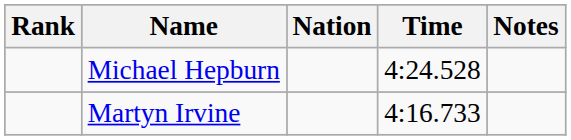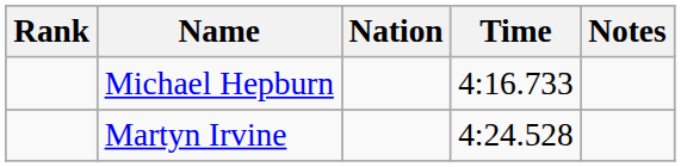 <table class="wikitable sortable" style="text-align:center">
 <tr>
 <th>Rank</th>
 <th>Name</th>
 <th>Nation</th>
 <th>Time</th>
 <th>Notes</th>
 </tr>
 <tr>
 <td></td>
 <td align=left><a href='#'>Michael Hepburn</a></td>
 <td align=left></td>
-<td>4:24.528</td>
+<td>4:16.733</td>
 <td></td>
 </tr>
 <tr>
 <td></td>
 <td align=left><a href='#'>Martyn Irvine</a></td>
 <td align=left></td>
-<td>4:16.733</td>
+<td>4:24.528</td>
 <td></td>
 </tr>
 </table>
